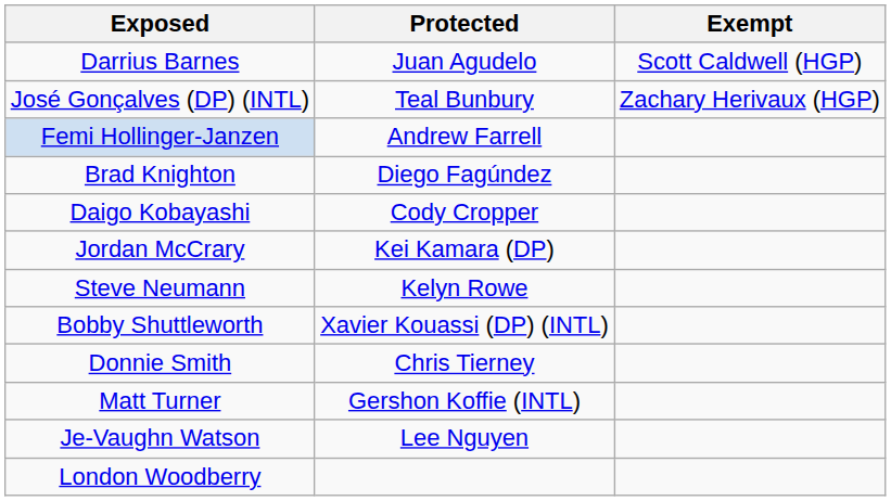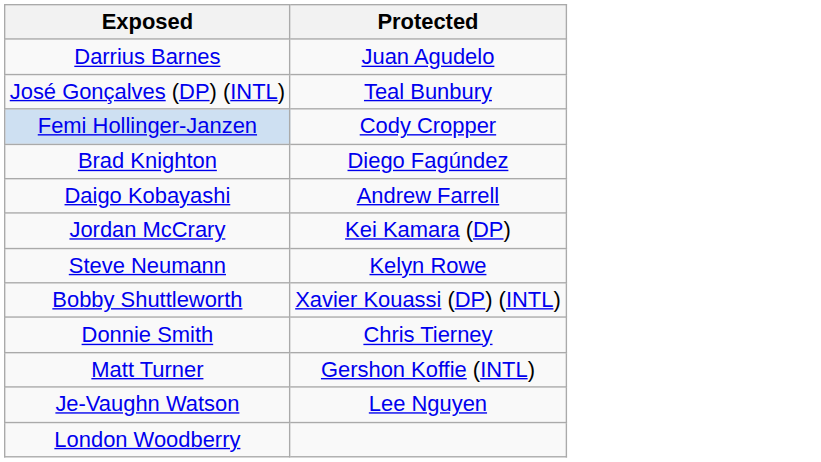 <table class="wikitable" style="text-align:center">
 <tr>
 <th>Exposed</th>
 <th>Protected</th>
-<th>Exempt</th>
 </tr>
 <tr>
 <td><a href='#'>Darrius Barnes</a></td>
 <td><a href='#'>Juan Agudelo</a></td>
-<td><a href='#'>Scott Caldwell</a> (<a href='#'>HGP</a>)</td>
 </tr>
 <tr>
 <td><a href='#'>José Gonçalves</a> (<a href='#'>DP</a>) (<a href='#'>INTL</a>)</td>
 <td><a href='#'>Teal Bunbury</a></td>
-<td><a href='#'>Zachary Herivaux</a> (<a href='#'>HGP</a>)</td>
 </tr>
 <tr>
 <td style="background: #CEE0F2"><a href='#'>Femi Hollinger-Janzen</a></td>
-<td><a href='#'>Andrew Farrell</a></td>
-<td></td>
+<td><a href='#'>Cody Cropper</a></td>
 </tr>
 <tr>
 <td><a href='#'>Brad Knighton</a></td>
 <td><a href='#'>Diego Fagúndez</a></td>
-<td></td>
 </tr>
 <tr>
 <td><a href='#'>Daigo Kobayashi</a></td>
-<td><a href='#'>Cody Cropper</a></td>
-<td></td>
+<td><a href='#'>Andrew Farrell</a></td>
 </tr>
 <tr>
 <td><a href='#'>Jordan McCrary</a></td>
 <td><a href='#'>Kei Kamara</a> (<a href='#'>DP</a>)</td>
-<td></td>
 </tr>
 <tr>
 <td><a href='#'>Steve Neumann</a></td>
 <td><a href='#'>Kelyn Rowe</a></td>
-<td></td>
 </tr>
 <tr>
 <td><a href='#'>Bobby Shuttleworth</a></td>
 <td><a href='#'>Xavier Kouassi</a> (<a href='#'>DP</a>) (<a href='#'>INTL</a>)</td>
-<td></td>
 </tr>
 <tr>
 <td><a href='#'>Donnie Smith</a></td>
 <td><a href='#'>Chris Tierney</a></td>
-<td></td>
 </tr>
 <tr>
 <td><a href='#'>Matt Turner</a></td>
 <td><a href='#'>Gershon Koffie</a> (<a href='#'>INTL</a>)</td>
-<td></td>
 </tr>
 <tr>
 <td><a href='#'>Je-Vaughn Watson</a></td>
 <td><a href='#'>Lee Nguyen</a></td>
-<td></td>
 </tr>
 <tr>
 <td><a href='#'>London Woodberry</a></td>
 <td></td>
-<td></td>
 </tr>
 </table>
